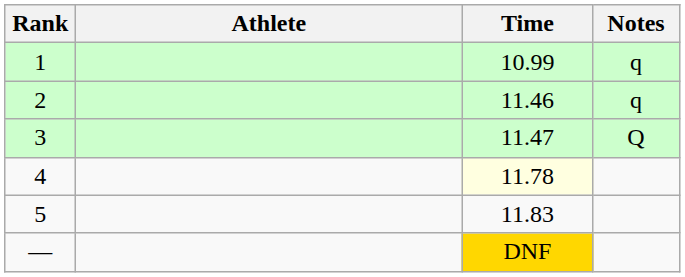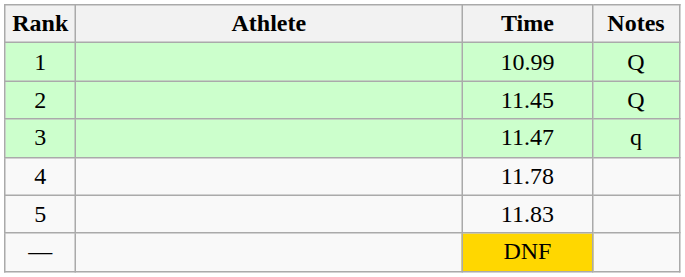 <table class="wikitable" style="text-align:center">
 <tr>
 <th width=40>Rank</th>
 <th width=250>Athlete</th>
 <th width=80>Time</th>
 <th width=50>Notes</th>
 </tr>
 <tr bgcolor=ccffcc>
 <td>1</td>
 <td align=left></td>
 <td>10.99</td>
-<td>q</td>
+<td>Q</td>
 </tr>
 <tr bgcolor=ccffcc>
 <td>2</td>
 <td align=left></td>
-<td>11.46</td>
-<td>q</td>
+<td>11.45</td>
+<td>Q</td>
 </tr>
 <tr bgcolor=ccffcc>
 <td>3</td>
 <td align=left></td>
 <td>11.47</td>
-<td>Q</td>
+<td>q</td>
 </tr>
 <tr>
 <td>4</td>
 <td align=left></td>
-<td style="background: lightyellow;">11.78</td>
+<td>11.78</td>
 <td></td>
 </tr>
 <tr>
 <td>5</td>
 <td align=left></td>
 <td>11.83</td>
 <td></td>
 </tr>
 <tr>
 <td>—</td>
 <td align=left></td>
 <td style="background: gold;">DNF</td>
 <td></td>
 </tr>
 </table>
